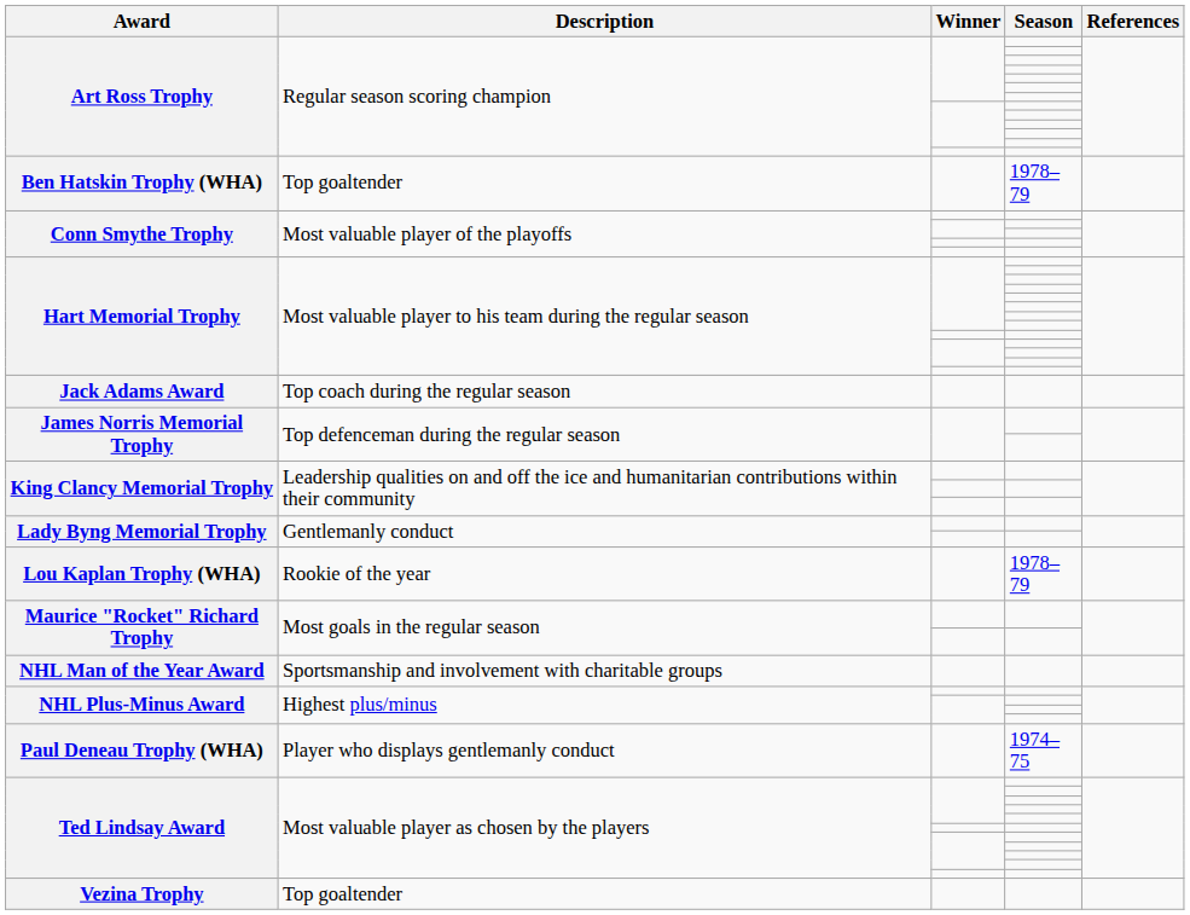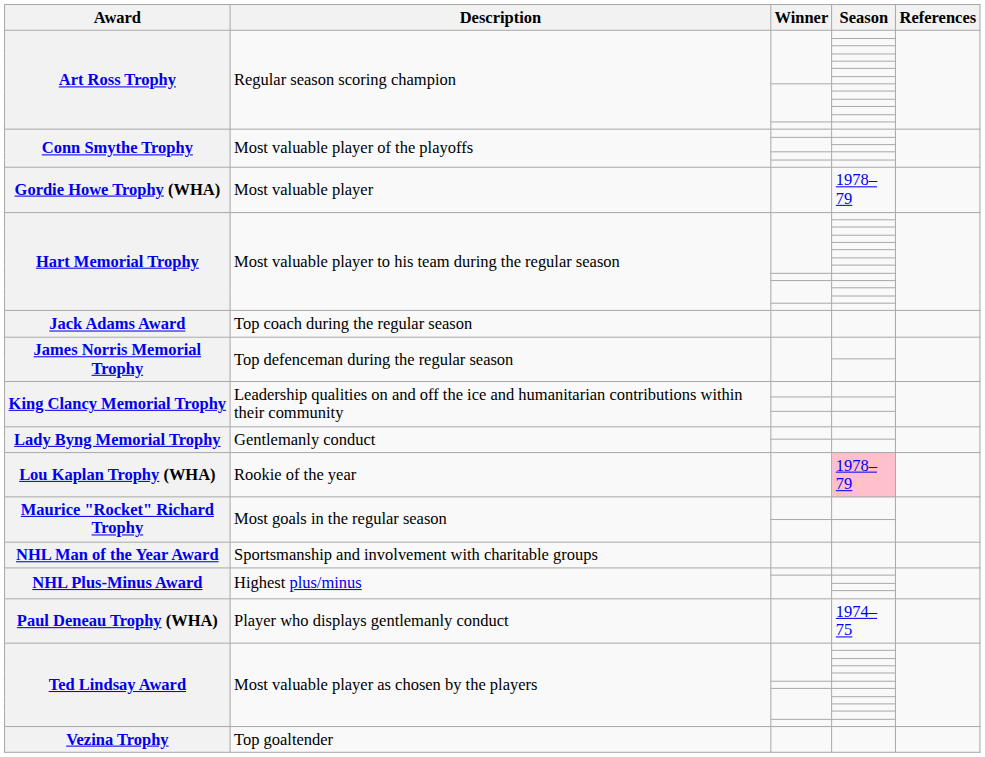 <table class="wikitable sortable" width="75%">
 <tr>
 <th scope="col">Award</th>
 <th scope="col" class="unsortable">Description</th>
 <th scope="col">Winner</th>
 <th scope="col">Season</th>
 <th scope="col" class="unsortable">References</th>
 </tr>
 <tr>
 <th scope="row" rowspan="13"><a href='#'>Art Ross Trophy</a></th>
 <td rowspan="13">Regular season scoring champion</td>
 <td rowspan="7"></td>
 <td></td>
 <td rowspan="13"></td>
 </tr>
 <tr>
 <td></td>
 </tr>
 <tr>
 <td></td>
 </tr>
 <tr>
 <td></td>
 </tr>
 <tr>
 <td></td>
 </tr>
 <tr>
 <td></td>
 </tr>
 <tr>
 <td></td>
 </tr>
 <tr>
 <td rowspan="5"></td>
 <td></td>
 </tr>
 <tr>
 <td></td>
 </tr>
 <tr>
 <td></td>
 </tr>
 <tr>
 <td></td>
 </tr>
 <tr>
 <td></td>
 </tr>
 <tr>
 <td></td>
 <td></td>
 </tr>
 <tr>
-<th scope="row"><a href='#'>Ben Hatskin Trophy</a> (WHA)</th>
-<td>Top goaltender</td>
-<td></td>
-<td><a href='#'>1978–79</a></td>
-<td></td>
-</tr>
-<tr>
 <th scope="row" rowspan="5"><a href='#'>Conn Smythe Trophy</a></th>
 <td rowspan="5">Most valuable player of the playoffs</td>
 <td></td>
 <td></td>
 <td rowspan="5"></td>
 </tr>
 <tr>
 <td rowspan="2"></td>
 <td></td>
 </tr>
 <tr>
 <td></td>
 </tr>
 <tr>
 <td></td>
 <td></td>
 </tr>
 <tr>
 <td></td>
+<td></td>
+</tr>
+<tr>
+<th scope="row"><a href='#'>Gordie Howe Trophy</a> (WHA)</th>
+<td>Most valuable player</td>
+<td></td>
+<td><a href='#'>1978–79</a></td>
 <td></td>
 </tr>
 <tr>
 <th scope="row" rowspan="13"><a href='#'>Hart Memorial Trophy</a></th>
 <td rowspan="13">Most valuable player to his team during the regular season</td>
 <td rowspan="8"></td>
 <td></td>
 <td rowspan="13"></td>
 </tr>
 <tr>
 <td></td>
 </tr>
 <tr>
 <td></td>
 </tr>
 <tr>
 <td></td>
 </tr>
 <tr>
 <td></td>
 </tr>
 <tr>
 <td></td>
 </tr>
 <tr>
 <td></td>
 </tr>
 <tr>
 <td></td>
 </tr>
 <tr>
 <td></td>
 <td></td>
 </tr>
 <tr>
 <td rowspan="3"></td>
 <td></td>
 </tr>
 <tr>
 <td></td>
 </tr>
 <tr>
 <td></td>
 </tr>
 <tr>
 <td></td>
 <td></td>
 </tr>
 <tr>
 <th scope="row"><a href='#'>Jack Adams Award</a></th>
 <td>Top coach during the regular season</td>
 <td></td>
 <td></td>
 <td></td>
 </tr>
 <tr>
 <th scope="row" rowspan="2"><a href='#'>James Norris Memorial Trophy</a></th>
 <td rowspan="2">Top defenceman during the regular season</td>
 <td rowspan="2"></td>
 <td></td>
 <td rowspan="2"></td>
 </tr>
 <tr>
 <td></td>
 </tr>
 <tr>
 <th scope="row" rowspan="3"><a href='#'>King Clancy Memorial Trophy</a></th>
 <td rowspan="3">Leadership qualities on and off the ice and humanitarian contributions within their community</td>
 <td></td>
 <td></td>
 <td rowspan="3"></td>
 </tr>
 <tr>
 <td></td>
 <td></td>
 </tr>
 <tr>
 <td></td>
 <td></td>
 </tr>
 <tr>
 <th scope="row" rowspan="2"><a href='#'>Lady Byng Memorial Trophy</a></th>
 <td rowspan="2">Gentlemanly conduct</td>
 <td></td>
 <td></td>
 <td rowspan="2"></td>
 </tr>
 <tr>
 <td></td>
 <td></td>
 </tr>
 <tr>
 <th scope="row"><a href='#'>Lou Kaplan Trophy</a> (WHA)</th>
 <td>Rookie of the year</td>
 <td></td>
-<td><a href='#'>1978–79</a></td>
+<td style="background: pink;"><a href='#'>1978–79</a></td>
 <td></td>
 </tr>
 <tr>
 <th scope="row" rowspan="2"><a href='#'>Maurice "Rocket" Richard Trophy</a></th>
 <td rowspan="2">Most goals in the regular season</td>
 <td></td>
 <td></td>
 <td rowspan="2"></td>
 </tr>
 <tr>
 <td></td>
 <td></td>
 </tr>
 <tr>
 <th scope="row"><a href='#'>NHL Man of the Year Award</a></th>
 <td>Sportsmanship and involvement with charitable groups</td>
 <td></td>
 <td></td>
 <td></td>
 </tr>
 <tr>
 <th scope="row" rowspan="4"><a href='#'>NHL Plus-Minus Award</a></th>
 <td rowspan="4">Highest <a href='#'>plus/minus</a></td>
 <td></td>
 <td></td>
 <td rowspan="4"></td>
 </tr>
 <tr>
 <td rowspan="3"></td>
 <td></td>
 </tr>
 <tr>
 <td></td>
 </tr>
 <tr>
 <td></td>
 </tr>
 <tr>
 <th scope="row"><a href='#'>Paul Deneau Trophy</a> (WHA)</th>
 <td>Player who displays gentlemanly conduct</td>
 <td></td>
 <td><a href='#'>1974–75</a></td>
 <td></td>
 </tr>
 <tr>
 <th scope="row" rowspan="11"><a href='#'>Ted Lindsay Award</a></th>
 <td rowspan="11">Most valuable player as chosen by the players</td>
 <td rowspan="5"></td>
 <td></td>
 <td rowspan="11"></td>
 </tr>
 <tr>
 <td></td>
 </tr>
 <tr>
 <td></td>
 </tr>
 <tr>
 <td></td>
 </tr>
 <tr>
 <td></td>
 </tr>
 <tr>
 <td></td>
 <td></td>
 </tr>
 <tr>
 <td rowspan="4"></td>
 <td></td>
 </tr>
 <tr>
 <td></td>
 </tr>
 <tr>
 <td></td>
 </tr>
 <tr>
 <td></td>
 </tr>
 <tr>
 <td></td>
 <td></td>
 </tr>
 <tr>
 <th scope="row"><a href='#'>Vezina Trophy</a></th>
 <td>Top goaltender</td>
 <td></td>
 <td></td>
 <td></td>
 </tr>
 </table>
